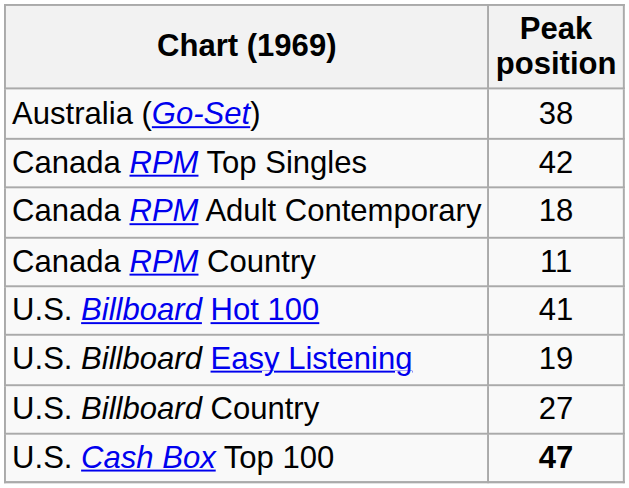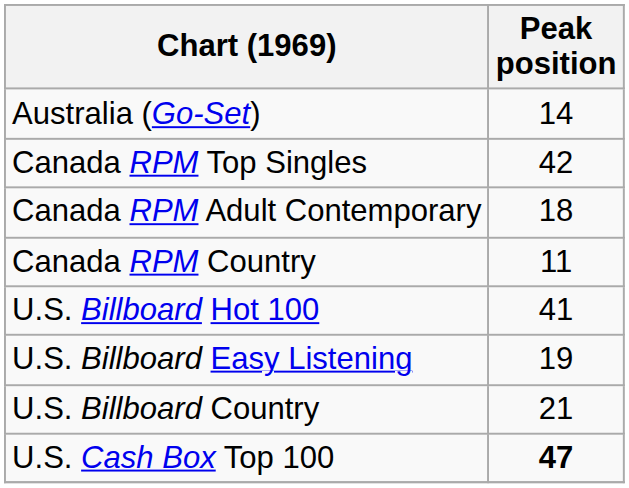 <table class="wikitable sortable">
 <tr>
 <th>Chart (1969)</th>
 <th>Peak<br>position</th>
 </tr>
 <tr>
 <td>Australia (<em><a href='#'>Go-Set</a></em>)</td>
-<td style="text-align:center;">38</td>
+<td style="text-align:center;">14</td>
 </tr>
 <tr>
 <td>Canada <em><a href='#'>RPM</a></em> Top Singles</td>
 <td style="text-align:center;">42</td>
 </tr>
 <tr>
 <td>Canada <em><a href='#'>RPM</a></em> Adult Contemporary</td>
 <td style="text-align:center;">18</td>
 </tr>
 <tr>
 <td>Canada <em><a href='#'>RPM</a></em> Country</td>
 <td style="text-align:center;">11</td>
 </tr>
 <tr>
 <td>U.S. <em><a href='#'>Billboard</a></em> <a href='#'>Hot 100</a></td>
 <td style="text-align:center;">41</td>
 </tr>
 <tr>
 <td>U.S. <em>Billboard</em> <a href='#'>Easy Listening</a></td>
 <td style="text-align:center;">19</td>
 </tr>
 <tr>
 <td>U.S. <em>Billboard</em> Country</td>
-<td style="text-align:center;">27</td>
+<td style="text-align:center;">21</td>
 </tr>
 <tr>
 <td>U.S. <em><a href='#'>Cash Box</a></em> Top 100 </td>
 <td style="text-align:center;"><strong>47</strong></td>
 </tr>
 <tr>
 </tr>
 </table>
